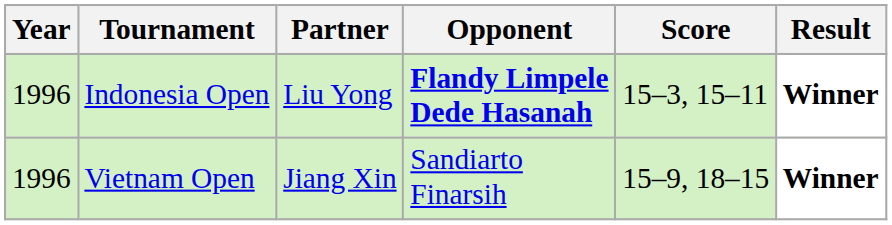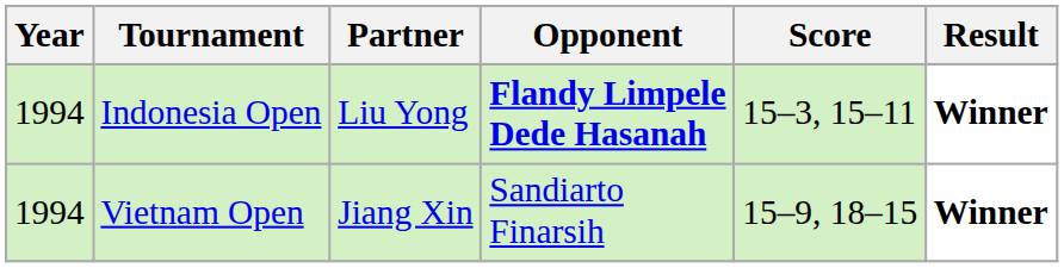 <table class="sortable wikitable" style="font-size: 90%;">
 <tr>
 <th>Year</th>
 <th>Tournament</th>
 <th>Partner</th>
 <th>Opponent</th>
 <th>Score</th>
 <th>Result</th>
 </tr>
 <tr style="background:#D4F1C5">
-<td align="center">1996</td>
+<td align="center">1994</td>
 <td align="left"><a href='#'>Indonesia Open</a></td>
 <td align="left"> <a href='#'>Liu Yong</a></td>
 <td align="left"><strong> <a href='#'>Flandy Limpele</a> <br>  <a href='#'>Dede Hasanah</a></strong></td>
 <td align="left">15–3, 15–11</td>
 <td style="text-align:left; background:white"> <strong>Winner</strong></td>
 </tr>
 <tr style="background:#D4F1C5">
-<td align="center">1996</td>
+<td align="center">1994</td>
 <td align="left"><a href='#'>Vietnam Open</a></td>
 <td align="left"> <a href='#'>Jiang Xin</a></td>
 <td align="left"> <a href='#'>Sandiarto</a> <br>  <a href='#'>Finarsih</a></td>
 <td align="left">15–9, 18–15</td>
 <td style="text-align:left; background:white"> <strong>Winner</strong></td>
 </tr>
 </table>
